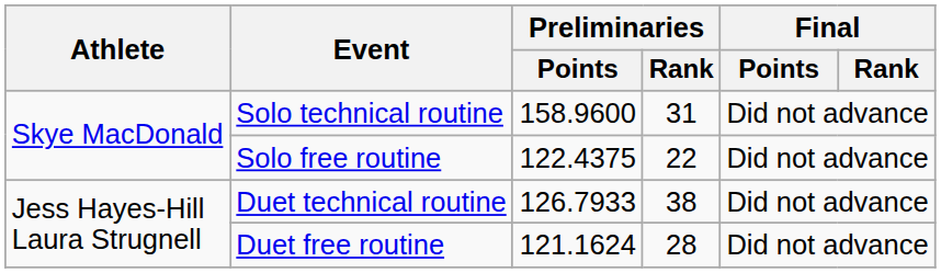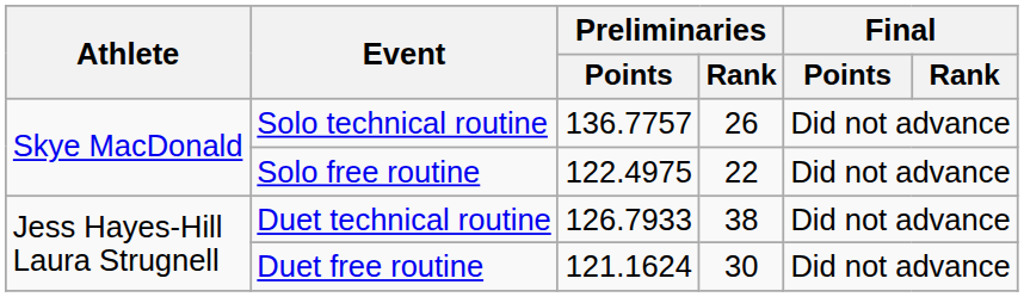 <table class="wikitable" style="text-align:center; font-size:90%; ">
 <tr>
 <th rowspan="2">Athlete</th>
 <th rowspan="2">Event</th>
 <th colspan="2">Preliminaries</th>
 <th colspan="2">Final</th>
 </tr>
 <tr style="font-size:95%">
 <th>Points</th>
 <th>Rank</th>
 <th>Points</th>
 <th>Rank</th>
 </tr>
 <tr>
 <td align=left rowspan=2><a href='#'>Skye MacDonald</a></td>
 <td align=left><a href='#'>Solo technical routine</a></td>
-<td>158.9600</td>
-<td>31</td>
+<td>136.7757</td>
+<td>26</td>
 <td colspan=2>Did not advance</td>
 </tr>
 <tr>
 <td align=left><a href='#'>Solo free routine</a></td>
-<td>122.4375</td>
+<td>122.4975</td>
 <td>22</td>
 <td colspan=2>Did not advance</td>
 </tr>
 <tr>
 <td align=left rowspan=2>Jess Hayes-Hill<br>Laura Strugnell</td>
 <td align=left><a href='#'>Duet technical routine</a></td>
 <td>126.7933</td>
 <td>38</td>
 <td colspan=2>Did not advance</td>
 </tr>
 <tr>
 <td align=left><a href='#'>Duet free routine</a></td>
 <td>121.1624</td>
-<td>28</td>
+<td>30</td>
 <td colspan=2>Did not advance</td>
 </tr>
 </table>
